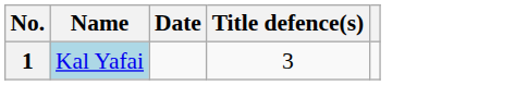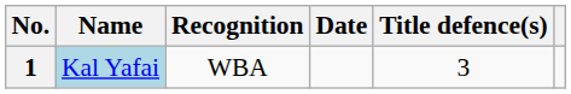 <table class="wikitable sortable">
 <tr>
 <th>No.</th>
 <th>Name</th>
+<th>Recognition</th>
 <th>Date</th>
 <th>Title defence(s)</th>
 <th></th>
 </tr>
 <tr align=center>
 <th>1</th>
 <td align=left style="background: lightblue;"><a href='#'>Kal Yafai</a></td>
+<td>WBA</td>
 <td></td>
 <td>3</td>
 <td></td>
 </tr>
 </table>
